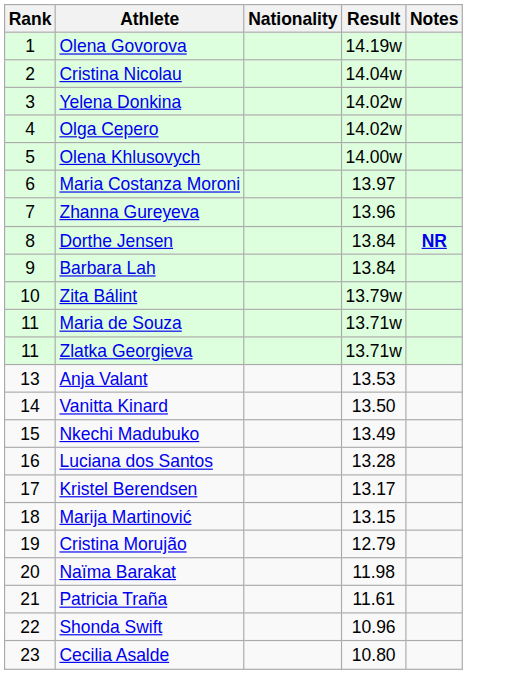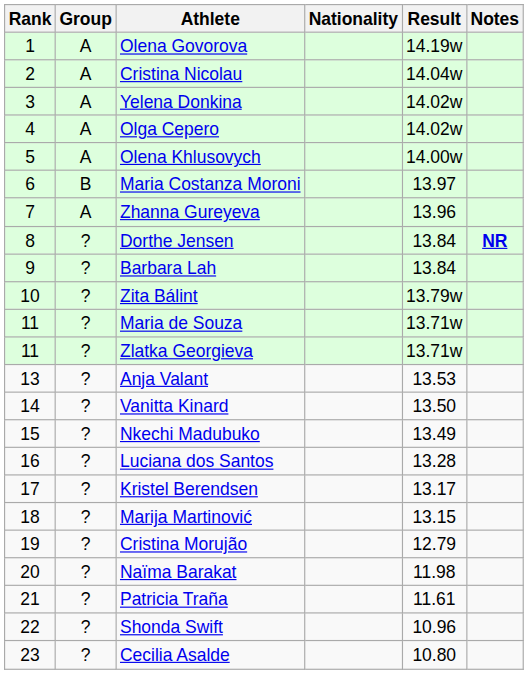 <table class="wikitable sortable" style="text-align:center;font-size:95%">
 <tr>
 <th>Rank</th>
+<th>Group</th>
 <th>Athlete</th>
 <th>Nationality</th>
 <th>Result</th>
 <th>Notes</th>
 </tr>
 <tr bgcolor=ddffdd>
 <td>1</td>
+<td>A</td>
 <td align="left"><a href='#'>Olena Govorova</a></td>
 <td align=left></td>
 <td>14.19w</td>
 <td></td>
 </tr>
 <tr bgcolor=ddffdd>
 <td>2</td>
+<td>A</td>
 <td align="left"><a href='#'>Cristina Nicolau</a></td>
 <td align=left></td>
 <td>14.04w</td>
 <td></td>
 </tr>
 <tr bgcolor=ddffdd>
 <td>3</td>
+<td>A</td>
 <td align="left"><a href='#'>Yelena Donkina</a></td>
 <td align=left></td>
 <td>14.02w</td>
 <td></td>
 </tr>
 <tr bgcolor=ddffdd>
 <td>4</td>
+<td>A</td>
 <td align="left"><a href='#'>Olga Cepero</a></td>
 <td align=left></td>
 <td>14.02w</td>
 <td></td>
 </tr>
 <tr bgcolor=ddffdd>
 <td>5</td>
+<td>A</td>
 <td align="left"><a href='#'>Olena Khlusovych</a></td>
 <td align=left></td>
 <td>14.00w</td>
 <td></td>
 </tr>
 <tr bgcolor=ddffdd>
 <td>6</td>
+<td>B</td>
 <td align="left"><a href='#'>Maria Costanza Moroni</a></td>
 <td align=left></td>
 <td>13.97</td>
 <td></td>
 </tr>
 <tr bgcolor=ddffdd>
 <td>7</td>
+<td>A</td>
 <td align="left"><a href='#'>Zhanna Gureyeva</a></td>
 <td align=left></td>
 <td>13.96</td>
 <td></td>
 </tr>
 <tr bgcolor=ddffdd>
 <td>8</td>
+<td>?</td>
 <td align="left"><a href='#'>Dorthe Jensen</a></td>
 <td align=left></td>
 <td>13.84</td>
 <td><strong><a href='#'>NR</a></strong></td>
 </tr>
 <tr bgcolor=ddffdd>
 <td>9</td>
+<td>?</td>
 <td align="left"><a href='#'>Barbara Lah</a></td>
 <td align=left></td>
 <td>13.84</td>
 <td></td>
 </tr>
 <tr bgcolor=ddffdd>
 <td>10</td>
+<td>?</td>
 <td align="left"><a href='#'>Zita Bálint</a></td>
 <td align=left></td>
 <td>13.79w</td>
 <td></td>
 </tr>
 <tr bgcolor=ddffdd>
 <td>11</td>
+<td>?</td>
 <td align="left"><a href='#'>Maria de Souza</a></td>
 <td align=left></td>
 <td>13.71w</td>
 <td></td>
 </tr>
 <tr bgcolor=ddffdd>
 <td>11</td>
+<td>?</td>
 <td align="left"><a href='#'>Zlatka Georgieva</a></td>
 <td align=left></td>
 <td>13.71w</td>
 <td></td>
 </tr>
 <tr>
 <td>13</td>
+<td>?</td>
 <td align="left"><a href='#'>Anja Valant</a></td>
 <td align=left></td>
 <td>13.53</td>
 <td></td>
 </tr>
 <tr>
 <td>14</td>
+<td>?</td>
 <td align="left"><a href='#'>Vanitta Kinard</a></td>
 <td align=left></td>
 <td>13.50</td>
 <td></td>
 </tr>
 <tr>
 <td>15</td>
+<td>?</td>
 <td align="left"><a href='#'>Nkechi Madubuko</a></td>
 <td align=left></td>
 <td>13.49</td>
 <td></td>
 </tr>
 <tr>
 <td>16</td>
+<td>?</td>
 <td align="left"><a href='#'>Luciana dos Santos</a></td>
 <td align=left></td>
 <td>13.28</td>
 <td></td>
 </tr>
 <tr>
 <td>17</td>
+<td>?</td>
 <td align="left"><a href='#'>Kristel Berendsen</a></td>
 <td align=left></td>
 <td>13.17</td>
 <td></td>
 </tr>
 <tr>
 <td>18</td>
+<td>?</td>
 <td align="left"><a href='#'>Marija Martinović</a></td>
 <td align=left></td>
 <td>13.15</td>
 <td></td>
 </tr>
 <tr>
 <td>19</td>
+<td>?</td>
 <td align="left"><a href='#'>Cristina Morujão</a></td>
 <td align=left></td>
 <td>12.79</td>
 <td></td>
 </tr>
 <tr>
 <td>20</td>
+<td>?</td>
 <td align="left"><a href='#'>Naïma Barakat</a></td>
 <td align=left></td>
 <td>11.98</td>
 <td></td>
 </tr>
 <tr>
 <td>21</td>
+<td>?</td>
 <td align="left"><a href='#'>Patricia Traña</a></td>
 <td align=left></td>
 <td>11.61</td>
 <td></td>
 </tr>
 <tr>
 <td>22</td>
+<td>?</td>
 <td align="left"><a href='#'>Shonda Swift</a></td>
 <td align=left></td>
 <td>10.96</td>
 <td></td>
 </tr>
 <tr>
 <td>23</td>
+<td>?</td>
 <td align="left"><a href='#'>Cecilia Asalde</a></td>
 <td align=left></td>
 <td>10.80</td>
 <td></td>
 </tr>
 </table>
